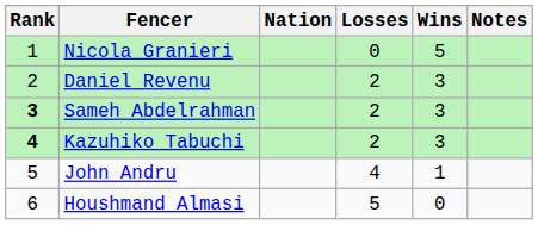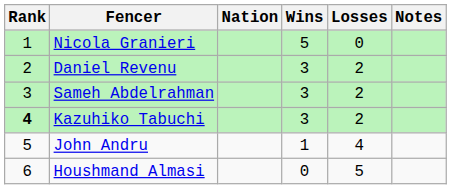 <table class="wikitable sortable" style="text-align:center">
 <tr>
 <th>Rank</th>
 <th>Fencer</th>
 <th>Nation</th>
+<th>Wins</th>
 <th>Losses</th>
-<th>Wins</th>
 <th>Notes</th>
 </tr>
 <tr bgcolor=bbf3bb>
 <td>1</td>
 <td align=left><a href='#'>Nicola Granieri</a></td>
 <td align=left></td>
+<td>5</td>
 <td>0</td>
-<td>5</td>
 <td></td>
 </tr>
 <tr bgcolor=bbf3bb>
 <td>2</td>
 <td align=left><a href='#'>Daniel Revenu</a></td>
 <td align=left></td>
+<td>3</td>
 <td>2</td>
-<td>3</td>
 <td></td>
 </tr>
 <tr bgcolor=bbf3bb>
-<td><strong>3</strong></td>
+<td>3</td>
 <td align=left><a href='#'>Sameh Abdelrahman</a></td>
 <td align=left></td>
+<td>3</td>
 <td>2</td>
-<td>3</td>
 <td></td>
 </tr>
 <tr bgcolor=bbf3bb>
 <td><strong>4</strong></td>
 <td align=left><a href='#'>Kazuhiko Tabuchi</a></td>
 <td align=left></td>
+<td>3</td>
 <td>2</td>
-<td>3</td>
 <td></td>
 </tr>
 <tr>
 <td>5</td>
 <td align=left><a href='#'>John Andru</a></td>
 <td align=left></td>
+<td>1</td>
 <td>4</td>
-<td>1</td>
 <td></td>
 </tr>
 <tr>
 <td>6</td>
 <td align=left><a href='#'>Houshmand Almasi</a></td>
 <td align=left></td>
+<td>0</td>
 <td>5</td>
-<td>0</td>
 <td></td>
 </tr>
 </table>
